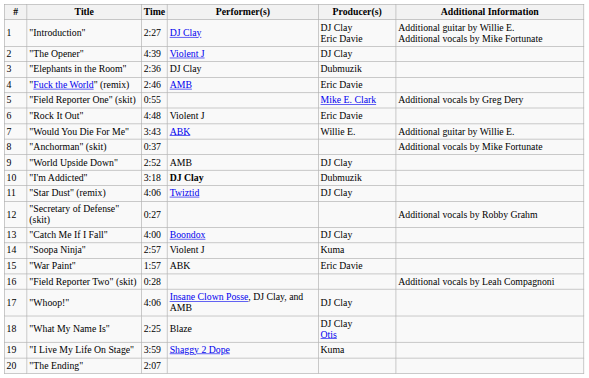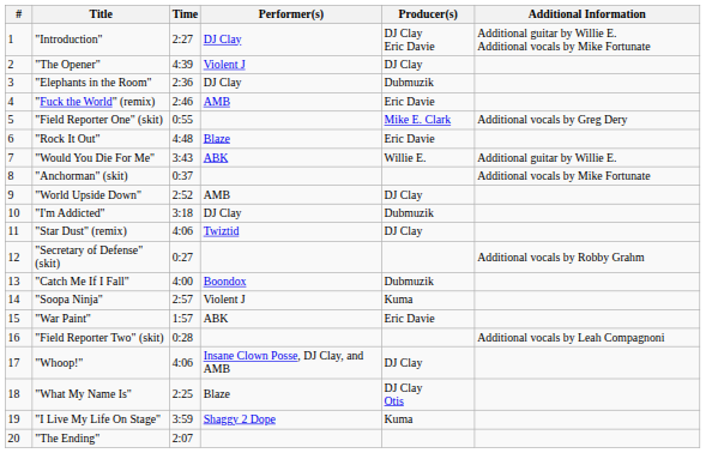 <table class="wikitable">
 <tr>
 <th align="center" width="30">#</th>
 <th align="center" width="180">Title</th>
 <th align="center" width="20">Time</th>
 <th align="center" width="240">Performer(s)</th>
 <th align="center" width="120">Producer(s)</th>
 <th align="center" width="300">Additional Information</th>
 </tr>
 <tr>
 <td>1</td>
 <td>"Introduction"</td>
 <td>2:27</td>
 <td><a href='#'>DJ Clay</a></td>
 <td>DJ Clay<br>Eric Davie</td>
 <td>Additional guitar by Willie E.<br>Additional vocals by Mike Fortunate</td>
 </tr>
 <tr>
 <td>2</td>
 <td>"The Opener"</td>
 <td>4:39</td>
 <td><a href='#'>Violent J</a></td>
 <td>DJ Clay</td>
 <td></td>
 </tr>
 <tr>
 <td>3</td>
 <td>"Elephants in the Room"</td>
 <td>2:36</td>
 <td>DJ Clay</td>
 <td>Dubmuzik</td>
 <td></td>
 </tr>
 <tr>
 <td>4</td>
 <td>"<a href='#'>Fuck the World</a>" (remix)</td>
 <td>2:46</td>
 <td><a href='#'>AMB</a></td>
 <td>Eric Davie</td>
 <td></td>
 </tr>
 <tr>
 <td>5</td>
 <td>"Field Reporter One" (skit)</td>
 <td>0:55</td>
 <td></td>
 <td><a href='#'>Mike E. Clark</a></td>
 <td>Additional vocals by Greg Dery</td>
 </tr>
 <tr>
 <td>6</td>
 <td>"Rock It Out"</td>
 <td>4:48</td>
-<td>Violent J</td>
+<td><a href='#'>Blaze</a></td>
 <td>Eric Davie</td>
 <td></td>
 </tr>
 <tr>
 <td>7</td>
 <td>"Would You Die For Me"</td>
 <td>3:43</td>
 <td><a href='#'>ABK</a></td>
 <td>Willie E.</td>
 <td>Additional guitar by Willie E.</td>
 </tr>
 <tr>
 <td>8</td>
 <td>"Anchorman" (skit)</td>
 <td>0:37</td>
 <td></td>
 <td></td>
 <td>Additional vocals by Mike Fortunate</td>
 </tr>
 <tr>
 <td>9</td>
 <td>"World Upside Down"</td>
 <td>2:52</td>
 <td>AMB</td>
 <td>DJ Clay</td>
 <td></td>
 </tr>
 <tr>
 <td>10</td>
 <td>"I'm Addicted"</td>
 <td>3:18</td>
-<td><strong>DJ Clay</strong></td>
+<td>DJ Clay</td>
 <td>Dubmuzik</td>
 <td></td>
 </tr>
 <tr>
 <td>11</td>
 <td>"Star Dust" (remix)</td>
 <td>4:06</td>
 <td><a href='#'>Twiztid</a></td>
 <td>DJ Clay</td>
 <td></td>
 </tr>
 <tr>
 <td>12</td>
 <td>"Secretary of Defense" (skit)</td>
 <td>0:27</td>
 <td></td>
 <td></td>
 <td>Additional vocals by Robby Grahm</td>
 </tr>
 <tr>
 <td>13</td>
 <td>"Catch Me If I Fall"</td>
 <td>4:00</td>
 <td><a href='#'>Boondox</a></td>
-<td>DJ Clay</td>
+<td>Dubmuzik</td>
 <td></td>
 </tr>
 <tr>
 <td>14</td>
 <td>"Soopa Ninja"</td>
 <td>2:57</td>
 <td>Violent J</td>
 <td>Kuma</td>
 <td></td>
 </tr>
 <tr>
 <td>15</td>
 <td>"War Paint"</td>
 <td>1:57</td>
 <td>ABK</td>
 <td>Eric Davie</td>
 <td></td>
 </tr>
 <tr>
 <td>16</td>
 <td>"Field Reporter Two" (skit)</td>
 <td>0:28</td>
 <td></td>
 <td></td>
 <td>Additional vocals by Leah Compagnoni</td>
 </tr>
 <tr>
 <td>17</td>
 <td>"Whoop!"</td>
 <td>4:06</td>
 <td><a href='#'>Insane Clown Posse</a>, DJ Clay, and AMB</td>
 <td>DJ Clay</td>
 <td></td>
 </tr>
 <tr>
 <td>18</td>
 <td>"What My Name Is"</td>
 <td>2:25</td>
 <td>Blaze</td>
 <td>DJ Clay<br><a href='#'>Otis</a></td>
 <td></td>
 </tr>
 <tr>
 <td>19</td>
 <td>"I Live My Life On Stage"</td>
 <td>3:59</td>
 <td><a href='#'>Shaggy 2 Dope</a></td>
 <td>Kuma</td>
 <td></td>
 </tr>
 <tr>
 <td>20</td>
 <td>"The Ending"</td>
 <td>2:07</td>
 <td></td>
 <td></td>
 <td></td>
 </tr>
 </table>
